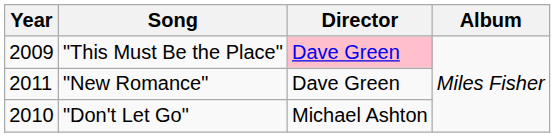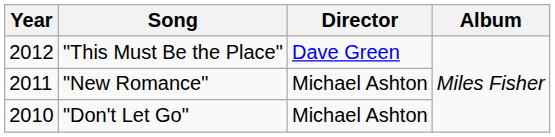 <table class="wikitable">
 <tr>
 <th>Year</th>
 <th>Song</th>
 <th>Director</th>
 <th>Album</th>
 </tr>
 <tr>
-<td>2009</td>
+<td>2012</td>
 <td>"This Must Be the Place"</td>
-<td style="background: pink;"><a href='#'>Dave Green</a></td>
+<td><a href='#'>Dave Green</a></td>
 <td rowspan="3"><em>Miles Fisher</em></td>
 </tr>
 <tr>
 <td>2011</td>
 <td>"New Romance"</td>
-<td>Dave Green</td>
+<td>Michael Ashton</td>
 </tr>
 <tr>
 <td>2010</td>
 <td>"Don't Let Go"</td>
 <td>Michael Ashton</td>
 </tr>
 </table>
